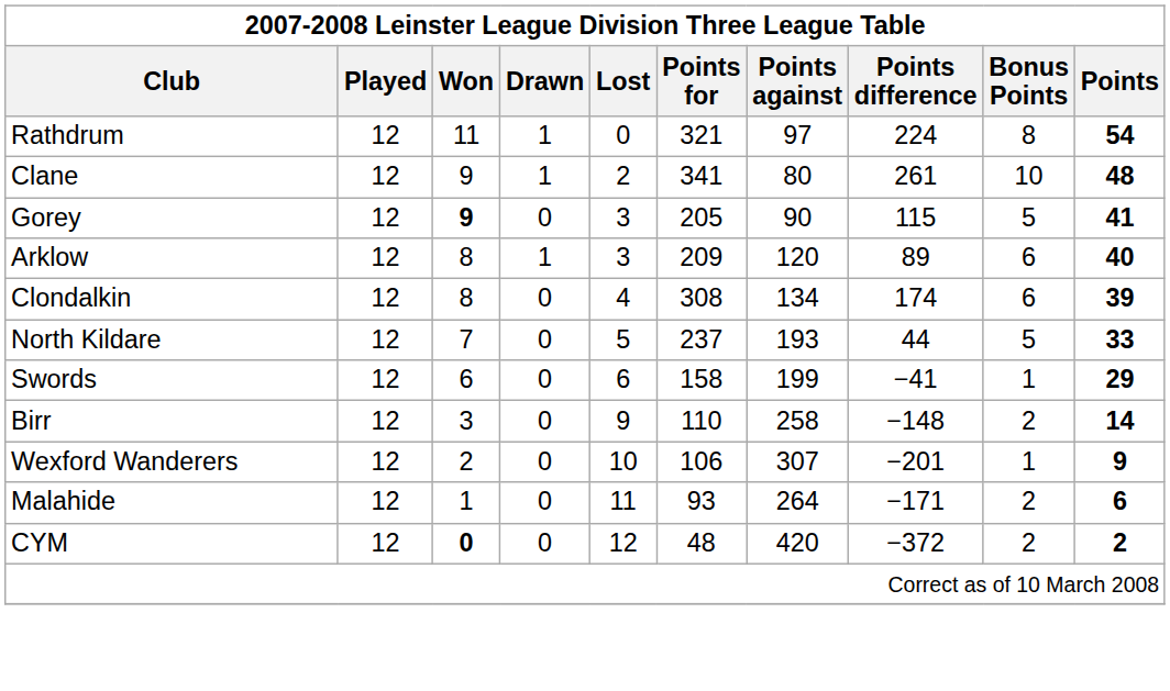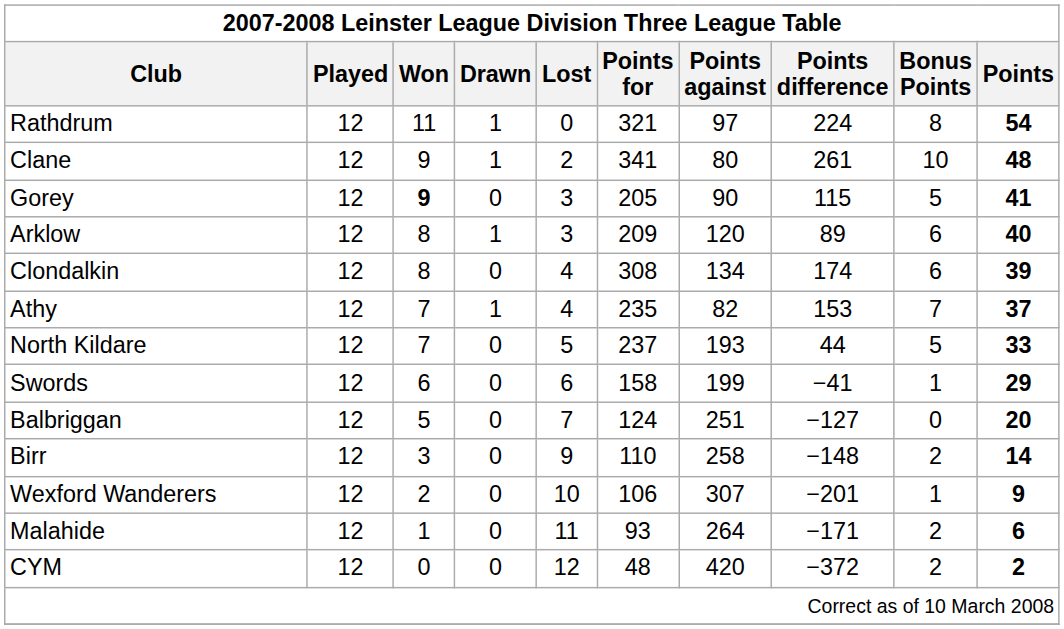 <table class="wikitable" style="float:left; margin-right:15px; text-align: center;">
 <tr>
 <td colspan="10" bgcolor="#FFFFFF" cellpadding="0" cellspacing="0"><strong>2007-2008 Leinster League Division Three League Table</strong></td>
 </tr>
 <tr>
 <th bgcolor="#efefef" width="200">Club</th>
 <th bgcolor="#efefef" width="20">Played</th>
 <th bgcolor="#efefef" width="20">Won</th>
 <th bgcolor="#efefef" width="20">Drawn</th>
 <th bgcolor="#efefef" width="20">Lost</th>
 <th bgcolor="#efefef" width="20">Points for</th>
 <th bgcolor="#efefef" width="20">Points against</th>
 <th bgcolor="#efefef" width="20">Points difference</th>
 <th bgcolor="#efefef" width="20">Bonus Points</th>
 <th bgcolor="#efefef" width="20">Points</th>
 </tr>
 <tr bgcolor=#ffffff align=center>
 <td align=left>Rathdrum</td>
 <td>12</td>
 <td>11</td>
 <td>1</td>
 <td>0</td>
 <td>321</td>
 <td>97</td>
 <td>224</td>
 <td>8</td>
 <td><strong>54</strong></td>
 </tr>
 <tr bgcolor=#ffffff align=center>
 <td align=left>Clane</td>
 <td>12</td>
 <td>9</td>
 <td>1</td>
 <td>2</td>
 <td>341</td>
 <td>80</td>
 <td>261</td>
 <td>10</td>
 <td><strong>48</strong></td>
 </tr>
 <tr bgcolor=#ffffff align=center>
 <td align=left>Gorey</td>
 <td>12</td>
 <td><strong>9</strong></td>
 <td>0</td>
 <td>3</td>
 <td>205</td>
 <td>90</td>
 <td>115</td>
 <td>5</td>
 <td><strong>41</strong></td>
 </tr>
 <tr bgcolor=#ffffff align=center>
 <td align=left>Arklow</td>
 <td>12</td>
 <td>8</td>
 <td>1</td>
 <td>3</td>
 <td>209</td>
 <td>120</td>
 <td>89</td>
 <td>6</td>
 <td><strong>40</strong></td>
 </tr>
 <tr bgcolor=#ffffff align=center>
 <td align=left>Clondalkin</td>
 <td>12</td>
 <td>8</td>
 <td>0</td>
 <td>4</td>
 <td>308</td>
 <td>134</td>
 <td>174</td>
 <td>6</td>
 <td><strong>39</strong></td>
 </tr>
 <tr bgcolor=#ffffff align=center>
+<td align=left>Athy</td>
+<td>12</td>
+<td>7</td>
+<td>1</td>
+<td>4</td>
+<td>235</td>
+<td>82</td>
+<td>153</td>
+<td>7</td>
+<td><strong>37</strong></td>
+</tr>
+<tr bgcolor=#ffffff align=center>
 <td align=left>North Kildare</td>
 <td>12</td>
 <td>7</td>
 <td>0</td>
 <td>5</td>
 <td>237</td>
 <td>193</td>
 <td>44</td>
 <td>5</td>
 <td><strong>33</strong></td>
 </tr>
 <tr bgcolor=#ffffff align=center>
 <td align=left>Swords</td>
 <td>12</td>
 <td>6</td>
 <td>0</td>
 <td>6</td>
 <td>158</td>
 <td>199</td>
 <td>−41</td>
 <td>1</td>
 <td><strong>29</strong></td>
+</tr>
+<tr bgcolor=#ffffff align=center>
+<td align=left>Balbriggan</td>
+<td>12</td>
+<td>5</td>
+<td>0</td>
+<td>7</td>
+<td>124</td>
+<td>251</td>
+<td>−127</td>
+<td>0</td>
+<td><strong>20</strong></td>
 </tr>
 <tr bgcolor=#ffffff align=center>
 <td align=left>Birr</td>
 <td>12</td>
 <td>3</td>
 <td>0</td>
 <td>9</td>
 <td>110</td>
 <td>258</td>
 <td>−148</td>
 <td>2</td>
 <td><strong>14</strong></td>
 </tr>
 <tr bgcolor=#ffffff align=center>
 <td align=left>Wexford Wanderers</td>
 <td>12</td>
 <td>2</td>
 <td>0</td>
 <td>10</td>
 <td>106</td>
 <td>307</td>
 <td>−201</td>
 <td>1</td>
 <td><strong>9</strong></td>
 </tr>
 <tr bgcolor=#ffffff align=center>
 <td align=left>Malahide</td>
 <td>12</td>
 <td>1</td>
 <td>0</td>
 <td>11</td>
 <td>93</td>
 <td>264</td>
 <td>−171</td>
 <td>2</td>
 <td><strong>6</strong></td>
 </tr>
 <tr bgcolor=#ffffff align=center>
 <td align=left>CYM</td>
 <td>12</td>
-<td><strong>0</strong></td>
+<td>0</td>
 <td>0</td>
 <td>12</td>
 <td>48</td>
 <td>420</td>
 <td>−372</td>
 <td>2</td>
 <td><strong>2<em></td>
 </tr>
 <tr>
 <td colspan="10" align="right" bgcolor="#FFFFFF" cellpadding="0" cellspacing="0"><small>Correct as of 10 March 2008</small></td>
 </tr>
 <tr>
 </tr>
 </table>
